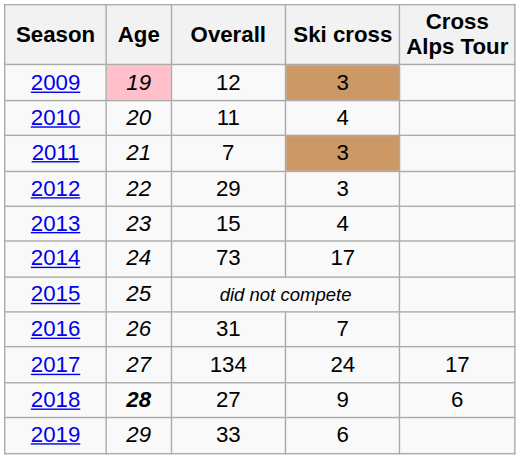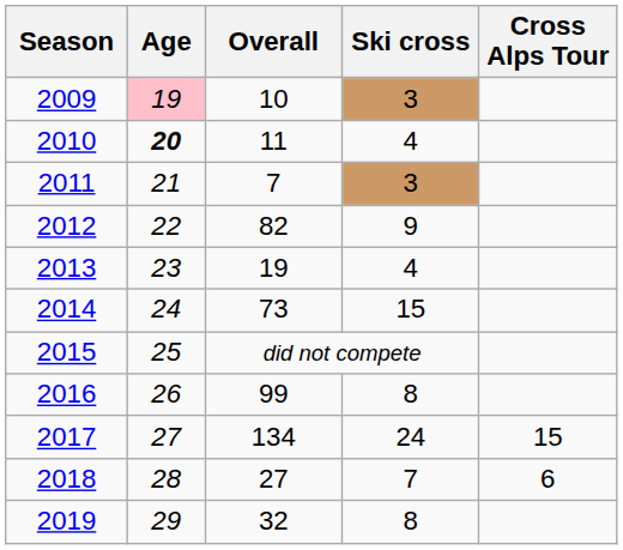 <table class=wikitable style="text-align:center">
 <tr>
 <th> Season </th>
 <th> Age </th>
 <th style="width:75px;">Overall</th>
 <th style="width:75px;">Ski cross</th>
 <th style="width:75px;">Cross Alps Tour</th>
 </tr>
 <tr>
 <td><a href='#'>2009</a></td>
 <td style="background: pink;"><em>19</em></td>
-<td>12</td>
+<td>10</td>
 <td bgcolor="cc9966">3</td>
 <td></td>
 </tr>
 <tr>
 <td><a href='#'>2010</a></td>
-<td><em>20</em></td>
+<td><strong><em>20</em></strong></td>
 <td>11</td>
 <td>4</td>
 <td></td>
 </tr>
 <tr>
 <td><a href='#'>2011</a></td>
 <td><em>21</em></td>
 <td>7</td>
 <td bgcolor="cc9966">3</td>
 <td></td>
 </tr>
 <tr>
 <td><a href='#'>2012</a></td>
 <td><em>22</em></td>
-<td>29</td>
-<td>3</td>
+<td>82</td>
+<td>9</td>
 <td></td>
 </tr>
 <tr>
 <td><a href='#'>2013</a></td>
 <td><em>23</em></td>
-<td>15</td>
+<td>19</td>
 <td>4</td>
 <td></td>
 </tr>
 <tr>
 <td><a href='#'>2014</a></td>
 <td><em>24</em></td>
 <td>73</td>
-<td>17</td>
+<td>15</td>
 <td></td>
 </tr>
 <tr>
 <td><a href='#'>2015</a></td>
 <td><em>25</em></td>
 <td colspan=2><small><em>did not compete</em></small></td>
 <td></td>
 </tr>
 <tr>
 <td><a href='#'>2016</a></td>
 <td><em>26</em></td>
-<td>31</td>
-<td>7</td>
+<td>99</td>
+<td>8</td>
 <td></td>
 </tr>
 <tr>
 <td><a href='#'>2017</a></td>
 <td><em>27</em></td>
 <td>134</td>
 <td>24</td>
-<td>17</td>
+<td>15</td>
 </tr>
 <tr>
 <td><a href='#'>2018</a></td>
-<td><strong><em>28</em></strong></td>
+<td><em>28</em></td>
 <td>27</td>
-<td>9</td>
+<td>7</td>
 <td>6</td>
 </tr>
 <tr>
 <td><a href='#'>2019</a></td>
 <td><em>29</em></td>
-<td>33</td>
-<td>6</td>
+<td>32</td>
+<td>8</td>
 <td></td>
 </tr>
 </table>
